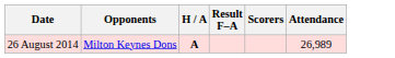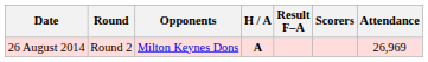 <table class="wikitable" style="text-align:center">
 <tr>
 <th>Date</th>
+<th>Round</th>
 <th>Opponents</th>
 <th>H / A</th>
 <th>Result<br>F–A</th>
 <th>Scorers</th>
 <th>Attendance</th>
 </tr>
 <tr bgcolor="#ffdddd">
 <td>26 August 2014</td>
+<td>Round 2</td>
 <td><a href='#'>Milton Keynes Dons</a></td>
 <td><strong>A</strong></td>
 <td></td>
 <td></td>
-<td>26,989</td>
+<td>26,969</td>
 </tr>
 </table>
